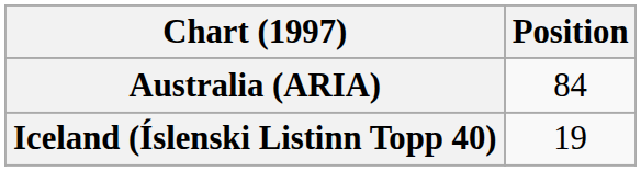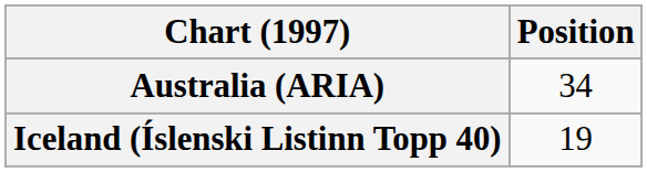 <table class="wikitable sortable plainrowheaders" style="text-align:center;">
 <tr>
 <th scope="col">Chart (1997)</th>
 <th scope="col">Position</th>
 </tr>
 <tr>
 <th scope="row">Australia (ARIA)</th>
-<td>84</td>
+<td>34</td>
 </tr>
 <tr>
 <th scope="row">Iceland (Íslenski Listinn Topp 40)</th>
 <td>19</td>
 </tr>
 </table>
